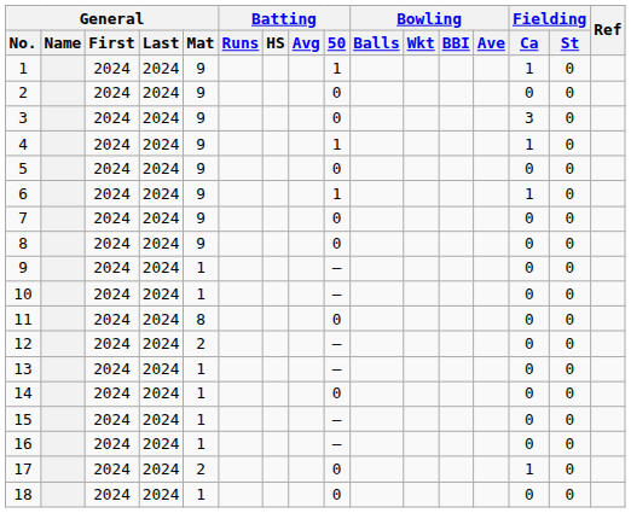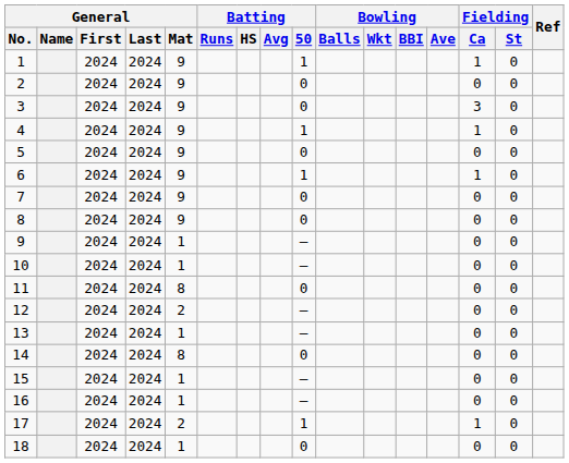 <table class="wikitable plainrowheaders sortable" style="text-align:center; font-size:100%">
 <tr align="center">
 <th scope="col" colspan=5 class="unsortable">General</th>
 <th scope="col" colspan=4 class="unsortable"><a href='#'>Batting</a></th>
 <th scope="col" colspan=4 class="unsortable"><a href='#'>Bowling</a></th>
 <th scope="col" colspan=2 class="unsortable"><a href='#'>Fielding</a></th>
 <th scope="col" rowspan=2 class="unsortable">Ref</th>
 </tr>
 <tr align="center">
 <th scope="col">No.</th>
 <th scope="col">Name</th>
 <th scope="col">First</th>
 <th scope="col">Last</th>
 <th scope="col">Mat</th>
 <th scope="col"><a href='#'>Runs</a></th>
 <th scope="col">HS</th>
 <th scope="col"><a href='#'>Avg</a></th>
 <th scope="col"><a href='#'>50</a></th>
 <th scope="col"><a href='#'>Balls</a></th>
 <th scope="col"><a href='#'>Wkt</a></th>
 <th scope="col"><a href='#'>BBI</a></th>
 <th scope="col"><a href='#'>Ave</a></th>
 <th scope="col"><a href='#'>Ca</a></th>
 <th scope="col"><a href='#'>St</a></th>
 </tr>
 <tr align="center">
 <td>1</td>
 <th scope="row"></th>
 <td>2024</td>
 <td>2024</td>
 <td>9</td>
 <td></td>
 <td></td>
 <td></td>
 <td>1</td>
 <td></td>
 <td></td>
 <td></td>
 <td></td>
 <td>1</td>
 <td>0</td>
 <td></td>
 </tr>
 <tr align="center">
 <td>2</td>
 <th scope="row"></th>
 <td>2024</td>
 <td>2024</td>
 <td>9</td>
 <td></td>
 <td></td>
 <td></td>
 <td>0</td>
 <td></td>
 <td></td>
 <td></td>
 <td></td>
 <td>0</td>
 <td>0</td>
 <td></td>
 </tr>
 <tr align="center">
 <td>3</td>
 <th scope="row"></th>
 <td>2024</td>
 <td>2024</td>
 <td>9</td>
 <td></td>
 <td></td>
 <td></td>
 <td>0</td>
 <td></td>
 <td></td>
 <td></td>
 <td></td>
 <td>3</td>
 <td>0</td>
 <td></td>
 </tr>
 <tr align="center">
 <td>4</td>
 <th scope="row"></th>
 <td>2024</td>
 <td>2024</td>
 <td>9</td>
 <td></td>
 <td></td>
 <td></td>
 <td>1</td>
 <td></td>
 <td></td>
 <td></td>
 <td></td>
 <td>1</td>
 <td>0</td>
 <td></td>
 </tr>
 <tr align="center">
 <td>5</td>
 <th scope="row"></th>
 <td>2024</td>
 <td>2024</td>
 <td>9</td>
 <td></td>
 <td></td>
 <td></td>
 <td>0</td>
 <td></td>
 <td></td>
 <td></td>
 <td></td>
 <td>0</td>
 <td>0</td>
 <td></td>
 </tr>
 <tr align="center">
 <td>6</td>
 <th scope="row"></th>
 <td>2024</td>
 <td>2024</td>
 <td>9</td>
 <td></td>
 <td></td>
 <td></td>
 <td>1</td>
 <td></td>
 <td></td>
 <td></td>
 <td></td>
 <td>1</td>
 <td>0</td>
 <td></td>
 </tr>
 <tr align="center">
 <td>7</td>
 <th scope="row"></th>
 <td>2024</td>
 <td>2024</td>
 <td>9</td>
 <td></td>
 <td></td>
 <td></td>
 <td>0</td>
 <td></td>
 <td></td>
 <td></td>
 <td></td>
 <td>0</td>
 <td>0</td>
 <td></td>
 </tr>
 <tr align="center">
 <td>8</td>
 <th scope="row"></th>
 <td>2024</td>
 <td>2024</td>
 <td>9</td>
 <td></td>
 <td></td>
 <td></td>
 <td>0</td>
 <td></td>
 <td></td>
 <td></td>
 <td></td>
 <td>0</td>
 <td>0</td>
 <td></td>
 </tr>
 <tr align="center">
 <td>9</td>
 <th scope="row"></th>
 <td>2024</td>
 <td>2024</td>
 <td>1</td>
 <td></td>
 <td></td>
 <td></td>
 <td>–</td>
 <td></td>
 <td></td>
 <td></td>
 <td></td>
 <td>0</td>
 <td>0</td>
 <td></td>
 </tr>
 <tr align="center">
 <td>10</td>
 <th scope="row"></th>
 <td>2024</td>
 <td>2024</td>
 <td>1</td>
 <td></td>
 <td></td>
 <td></td>
 <td>–</td>
 <td></td>
 <td></td>
 <td></td>
 <td></td>
 <td>0</td>
 <td>0</td>
 <td></td>
 </tr>
 <tr align="center">
 <td>11</td>
 <th scope="row"></th>
 <td>2024</td>
 <td>2024</td>
 <td>8</td>
 <td></td>
 <td></td>
 <td></td>
 <td>0</td>
 <td></td>
 <td></td>
 <td></td>
 <td></td>
 <td>0</td>
 <td>0</td>
 <td></td>
 </tr>
 <tr align="center">
 <td>12</td>
 <th scope="row"></th>
 <td>2024</td>
 <td>2024</td>
 <td>2</td>
 <td></td>
 <td></td>
 <td></td>
 <td>–</td>
 <td></td>
 <td></td>
 <td></td>
 <td></td>
 <td>0</td>
 <td>0</td>
 <td></td>
 </tr>
 <tr align="center">
 <td>13</td>
 <th scope="row"></th>
 <td>2024</td>
 <td>2024</td>
 <td>1</td>
 <td></td>
 <td></td>
 <td></td>
 <td>–</td>
 <td></td>
 <td></td>
 <td></td>
 <td></td>
 <td>0</td>
 <td>0</td>
 <td></td>
 </tr>
 <tr align="center">
 <td>14</td>
 <th scope="row"></th>
 <td>2024</td>
 <td>2024</td>
-<td>1</td>
+<td>8</td>
 <td></td>
 <td></td>
 <td></td>
 <td>0</td>
 <td></td>
 <td></td>
 <td></td>
 <td></td>
 <td>0</td>
 <td>0</td>
 <td></td>
 </tr>
 <tr align="center">
 <td>15</td>
 <th scope="row"></th>
 <td>2024</td>
 <td>2024</td>
 <td>1</td>
 <td></td>
 <td></td>
 <td></td>
 <td>–</td>
 <td></td>
 <td></td>
 <td></td>
 <td></td>
 <td>0</td>
 <td>0</td>
 <td></td>
 </tr>
 <tr align="center">
 <td>16</td>
 <th scope="row"></th>
 <td>2024</td>
 <td>2024</td>
 <td>1</td>
 <td></td>
 <td></td>
 <td></td>
 <td>–</td>
 <td></td>
 <td></td>
 <td></td>
 <td></td>
 <td>0</td>
 <td>0</td>
 <td></td>
 </tr>
 <tr align="center">
 <td>17</td>
 <th scope="row"></th>
 <td>2024</td>
 <td>2024</td>
 <td>2</td>
 <td></td>
 <td></td>
 <td></td>
-<td>0</td>
+<td>1</td>
 <td></td>
 <td></td>
 <td></td>
 <td></td>
 <td>1</td>
 <td>0</td>
 <td></td>
 </tr>
 <tr align="center">
 <td>18</td>
 <th scope="row"></th>
 <td>2024</td>
 <td>2024</td>
 <td>1</td>
 <td></td>
 <td></td>
 <td></td>
 <td>0</td>
 <td></td>
 <td></td>
 <td></td>
 <td></td>
 <td>0</td>
 <td>0</td>
 <td></td>
 </tr>
 </table>
